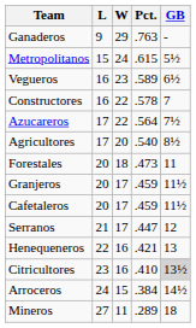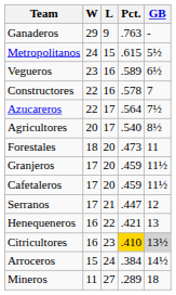 <table class="wikitable">
 <tr>
 <th>Team</th>
+<th>W</th>
 <th>L</th>
-<th>W</th>
 <th>Pct.</th>
 <th><a href='#'>GB</a></th>
 </tr>
 <tr>
 <td>Ganaderos</td>
+<td>29</td>
 <td>9</td>
-<td>29</td>
 <td>.763</td>
 <td>-</td>
 </tr>
 <tr>
 <td><a href='#'>Metropolitanos</a></td>
+<td>24</td>
 <td>15</td>
-<td>24</td>
 <td>.615</td>
 <td>5½</td>
 </tr>
 <tr>
 <td>Vegueros</td>
+<td>23</td>
 <td>16</td>
-<td>23</td>
 <td>.589</td>
 <td>6½</td>
 </tr>
 <tr>
 <td>Constructores</td>
+<td>22</td>
 <td>16</td>
-<td>22</td>
 <td>.578</td>
 <td>7</td>
 </tr>
 <tr>
 <td><a href='#'>Azucareros</a></td>
+<td>22</td>
 <td>17</td>
-<td>22</td>
 <td>.564</td>
 <td>7½</td>
 </tr>
 <tr>
 <td>Agricultores</td>
+<td>20</td>
 <td>17</td>
-<td>20</td>
 <td>.540</td>
 <td>8½</td>
 </tr>
 <tr>
 <td>Forestales</td>
+<td>18</td>
 <td>20</td>
-<td>18</td>
 <td>.473</td>
 <td>11</td>
 </tr>
 <tr>
 <td>Granjeros</td>
+<td>17</td>
 <td>20</td>
-<td>17</td>
 <td>.459</td>
 <td>11½</td>
 </tr>
 <tr>
 <td>Cafetaleros</td>
+<td>17</td>
 <td>20</td>
-<td>17</td>
 <td>.459</td>
 <td>11½</td>
 </tr>
 <tr>
 <td>Serranos</td>
+<td>17</td>
 <td>21</td>
-<td>17</td>
 <td>.447</td>
 <td>12</td>
 </tr>
 <tr>
 <td>Henequeneros</td>
+<td>16</td>
 <td>22</td>
-<td>16</td>
 <td>.421</td>
 <td>13</td>
 </tr>
 <tr>
 <td>Citricultores</td>
+<td>16</td>
 <td>23</td>
-<td>16</td>
-<td>.410</td>
+<td style="background: gold;">.410</td>
 <td style="background: lightgrey;">13½</td>
 </tr>
 <tr>
 <td>Arroceros</td>
+<td>15</td>
 <td>24</td>
-<td>15</td>
 <td>.384</td>
 <td>14½</td>
 </tr>
 <tr>
 <td>Mineros</td>
+<td>11</td>
 <td>27</td>
-<td>11</td>
 <td>.289</td>
 <td>18</td>
 </tr>
 </table>
